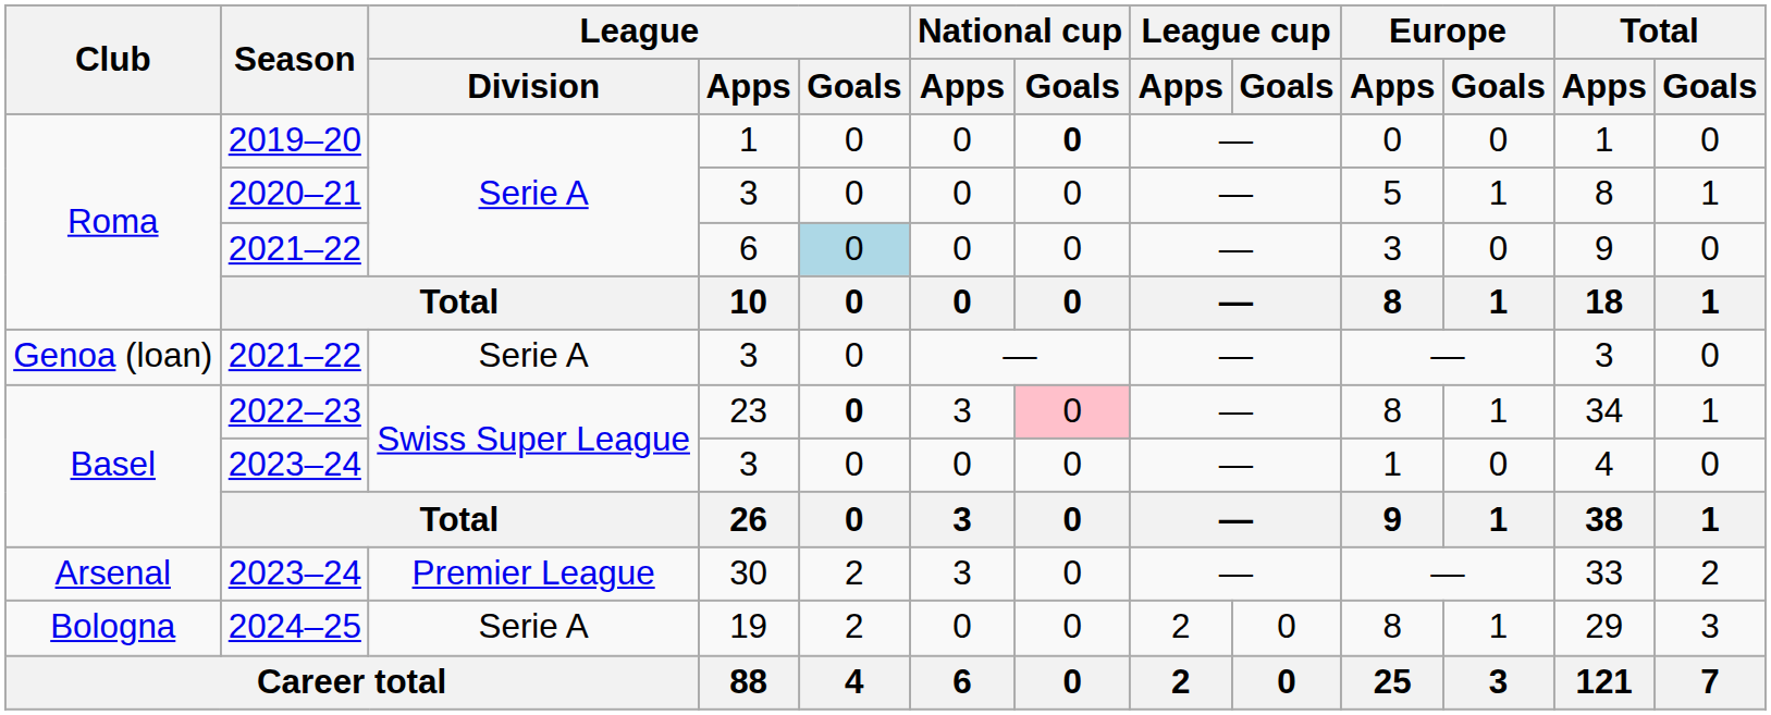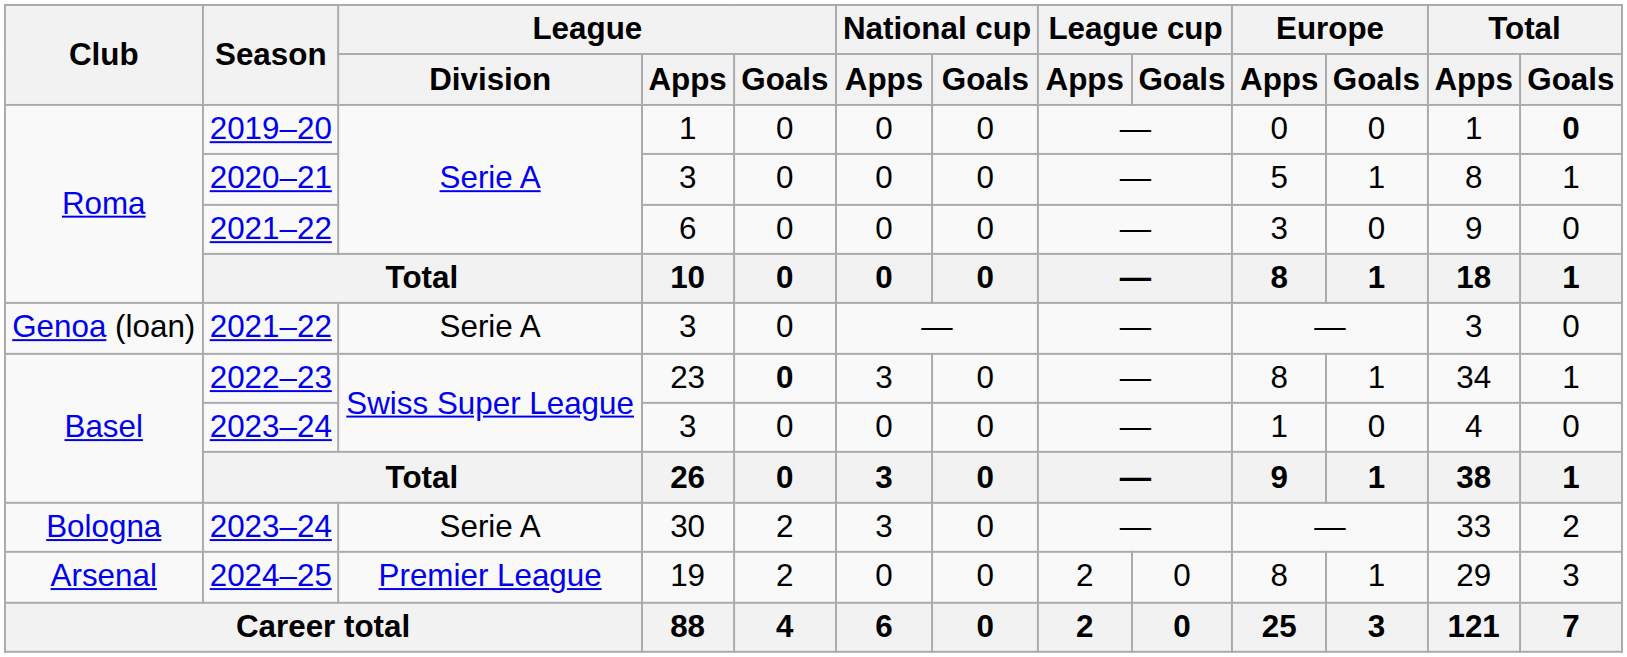 <table class="wikitable" style="text-align: center;">
 <tr>
 <th rowspan="2">Club</th>
 <th rowspan="2">Season</th>
 <th colspan="3">League</th>
 <th colspan="2">National cup</th>
 <th colspan="2">League cup</th>
 <th colspan="2">Europe</th>
 <th colspan="2">Total</th>
 </tr>
 <tr>
 <th>Division</th>
 <th>Apps</th>
 <th>Goals</th>
 <th>Apps</th>
 <th>Goals</th>
 <th>Apps</th>
 <th>Goals</th>
 <th>Apps</th>
 <th>Goals</th>
 <th>Apps</th>
 <th>Goals</th>
 </tr>
 <tr>
 <td rowspan="4"><a href='#'>Roma</a></td>
 <td><a href='#'>2019–20</a></td>
 <td rowspan="3"><a href='#'>Serie A</a></td>
 <td>1</td>
 <td>0</td>
 <td>0</td>
-<td><strong>0</strong></td>
+<td>0</td>
 <td colspan="2">—</td>
 <td>0</td>
 <td>0</td>
 <td>1</td>
-<td>0</td>
+<td><strong>0</strong></td>
 </tr>
 <tr>
 <td><a href='#'>2020–21</a></td>
 <td>3</td>
 <td>0</td>
 <td>0</td>
 <td>0</td>
 <td colspan="2">—</td>
 <td>5</td>
 <td>1</td>
 <td>8</td>
 <td>1</td>
 </tr>
 <tr>
 <td><a href='#'>2021–22</a></td>
 <td>6</td>
-<td style="background: lightblue;">0</td>
+<td>0</td>
 <td>0</td>
 <td>0</td>
 <td colspan="2">—</td>
 <td>3</td>
 <td>0</td>
 <td>9</td>
 <td>0</td>
 </tr>
 <tr>
 <th colspan="2">Total</th>
 <th>10</th>
 <th>0</th>
 <th>0</th>
 <th>0</th>
 <th colspan="2">—</th>
 <th>8</th>
 <th>1</th>
 <th>18</th>
 <th>1</th>
 </tr>
 <tr>
 <td><a href='#'>Genoa</a> (loan)</td>
 <td><a href='#'>2021–22</a></td>
 <td>Serie A</td>
 <td>3</td>
 <td>0</td>
 <td colspan="2">—</td>
 <td colspan="2">—</td>
 <td colspan="2">—</td>
 <td>3</td>
 <td>0</td>
 </tr>
 <tr>
 <td rowspan="3"><a href='#'>Basel</a></td>
 <td><a href='#'>2022–23</a></td>
 <td rowspan="2"><a href='#'>Swiss Super League</a></td>
 <td>23</td>
 <td><strong>0</strong></td>
 <td>3</td>
-<td style="background: pink;">0</td>
+<td>0</td>
 <td colspan="2">—</td>
 <td>8</td>
 <td>1</td>
 <td>34</td>
 <td>1</td>
 </tr>
 <tr>
 <td><a href='#'>2023–24</a></td>
 <td>3</td>
 <td>0</td>
 <td>0</td>
 <td>0</td>
 <td colspan="2">—</td>
 <td>1</td>
 <td>0</td>
 <td>4</td>
 <td>0</td>
 </tr>
 <tr>
 <th colspan="2">Total</th>
 <th>26</th>
 <th>0</th>
 <th>3</th>
 <th>0</th>
 <th colspan="2">—</th>
 <th>9</th>
 <th>1</th>
 <th>38</th>
 <th>1</th>
 </tr>
 <tr>
-<td><a href='#'>Arsenal</a></td>
+<td><a href='#'>Bologna</a></td>
 <td><a href='#'>2023–24</a></td>
-<td><a href='#'>Premier League</a></td>
+<td>Serie A</td>
 <td>30</td>
 <td>2</td>
 <td>3</td>
 <td>0</td>
 <td colspan="2">—</td>
 <td colspan="2">—</td>
 <td>33</td>
 <td>2</td>
 </tr>
 <tr>
-<td><a href='#'>Bologna</a></td>
+<td><a href='#'>Arsenal</a></td>
 <td><a href='#'>2024–25</a></td>
-<td>Serie A</td>
+<td><a href='#'>Premier League</a></td>
 <td>19</td>
 <td>2</td>
 <td>0</td>
 <td>0</td>
 <td>2</td>
 <td>0</td>
 <td>8</td>
 <td>1</td>
 <td>29</td>
 <td>3</td>
 </tr>
 <tr>
 <th colspan="3">Career total</th>
 <th>88</th>
 <th>4</th>
 <th>6</th>
 <th>0</th>
 <th>2</th>
 <th>0</th>
 <th>25</th>
 <th>3</th>
 <th>121</th>
 <th>7</th>
 </tr>
 </table>
